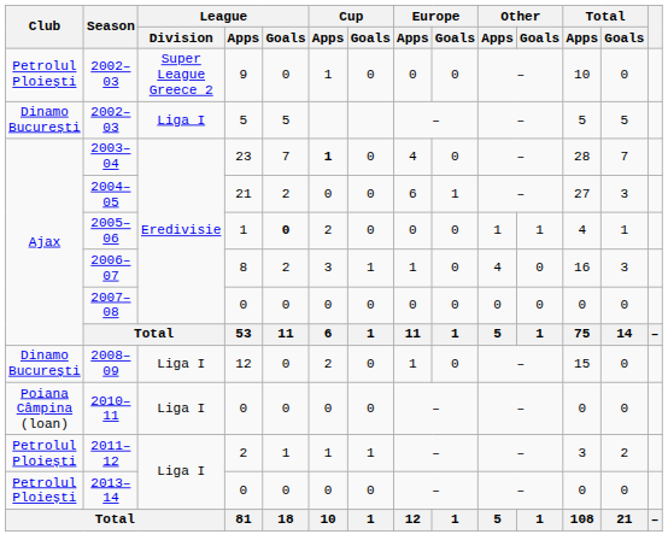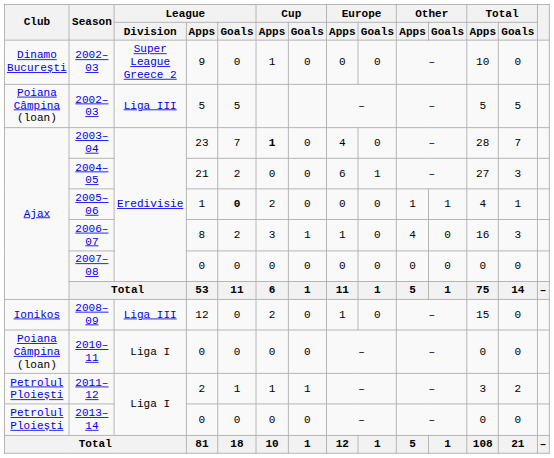 <table class="wikitable" style="text-align: center">
 <tr>
 <th rowspan="2">Club</th>
 <th rowspan="2">Season</th>
 <th colspan="3">League</th>
 <th colspan="2">Cup</th>
 <th colspan="2">Europe</th>
 <th colspan="2">Other</th>
 <th colspan="2">Total</th>
 <th rowspan="2"></th>
 </tr>
 <tr>
 <th>Division</th>
 <th>Apps</th>
 <th>Goals</th>
 <th>Apps</th>
 <th>Goals</th>
 <th>Apps</th>
 <th>Goals</th>
 <th>Apps</th>
 <th>Goals</th>
 <th>Apps</th>
 <th>Goals</th>
 </tr>
 <tr>
-<td><a href='#'>Petrolul Ploiești</a></td>
+<td><a href='#'>Dinamo București</a></td>
 <td><a href='#'>2002–03</a></td>
 <td><a href='#'>Super League Greece 2</a></td>
 <td>9</td>
 <td>0</td>
 <td>1</td>
 <td>0</td>
 <td>0</td>
 <td>0</td>
 <td colspan="2">–</td>
 <td>10</td>
 <td>0</td>
 <td></td>
 </tr>
 <tr>
-<td><a href='#'>Dinamo București</a></td>
+<td><a href='#'>Poiana Câmpina</a> (loan)</td>
 <td><a href='#'>2002–03</a></td>
-<td><a href='#'>Liga I</a></td>
+<td><a href='#'>Liga III</a></td>
 <td>5</td>
 <td>5</td>
 <td></td>
 <td></td>
 <td colspan="2">–</td>
 <td colspan="2">–</td>
 <td>5</td>
 <td>5</td>
 <td></td>
 </tr>
 <tr>
 <td rowspan="6"><a href='#'>Ajax</a></td>
 <td><a href='#'>2003–04</a></td>
 <td rowspan="5"><a href='#'>Eredivisie</a></td>
 <td>23</td>
 <td>7</td>
 <td><strong>1</strong></td>
 <td>0</td>
 <td>4</td>
 <td>0</td>
 <td colspan="2">–</td>
 <td>28</td>
 <td>7</td>
 <td></td>
 </tr>
 <tr>
 <td><a href='#'>2004–05</a></td>
 <td>21</td>
 <td>2</td>
 <td>0</td>
 <td>0</td>
 <td>6</td>
 <td>1</td>
 <td colspan="2">–</td>
 <td>27</td>
 <td>3</td>
 <td></td>
 </tr>
 <tr>
 <td><a href='#'>2005–06</a></td>
 <td>1</td>
 <td><strong>0</strong></td>
 <td>2</td>
 <td>0</td>
 <td>0</td>
 <td>0</td>
 <td>1</td>
 <td>1</td>
 <td>4</td>
 <td>1</td>
 <td></td>
 </tr>
 <tr>
 <td><a href='#'>2006–07</a></td>
 <td>8</td>
 <td>2</td>
 <td>3</td>
 <td>1</td>
 <td>1</td>
 <td>0</td>
 <td>4</td>
 <td>0</td>
 <td>16</td>
 <td>3</td>
 <td></td>
 </tr>
 <tr>
 <td><a href='#'>2007–08</a></td>
 <td>0</td>
 <td>0</td>
 <td>0</td>
 <td>0</td>
 <td>0</td>
 <td>0</td>
 <td>0</td>
 <td>0</td>
 <td>0</td>
 <td>0</td>
 <td></td>
 </tr>
 <tr>
 <th colspan="2">Total</th>
 <th>53</th>
 <th>11</th>
 <th>6</th>
 <th>1</th>
 <th>11</th>
 <th>1</th>
 <th>5</th>
 <th>1</th>
 <th>75</th>
 <th>14</th>
 <th>–</th>
 </tr>
 <tr>
-<td><a href='#'>Dinamo București</a></td>
+<td><a href='#'>Ionikos</a></td>
 <td><a href='#'>2008–09</a></td>
-<td>Liga I</td>
+<td><a href='#'>Liga III</a></td>
 <td>12</td>
 <td>0</td>
 <td>2</td>
 <td>0</td>
 <td>1</td>
 <td>0</td>
 <td colspan="2">–</td>
 <td>15</td>
 <td>0</td>
 <td></td>
 </tr>
 <tr>
 <td><a href='#'>Poiana Câmpina</a> (loan)</td>
 <td><a href='#'>2010–11</a></td>
 <td>Liga I</td>
 <td>0</td>
 <td>0</td>
 <td>0</td>
 <td>0</td>
 <td colspan="2">–</td>
 <td colspan="2">–</td>
 <td>0</td>
 <td>0</td>
 <td></td>
 </tr>
 <tr>
 <td><a href='#'>Petrolul Ploiești</a></td>
 <td><a href='#'>2011–12</a></td>
 <td rowspan="2">Liga I</td>
 <td>2</td>
 <td>1</td>
 <td>1</td>
 <td>1</td>
 <td colspan="2">–</td>
 <td colspan="2">–</td>
 <td>3</td>
 <td>2</td>
 <td></td>
 </tr>
 <tr>
 <td><a href='#'>Petrolul Ploiești</a></td>
 <td><a href='#'>2013–14</a></td>
 <td>0</td>
 <td>0</td>
 <td>0</td>
 <td>0</td>
 <td colspan="2">–</td>
 <td colspan="2">–</td>
 <td>0</td>
 <td>0</td>
 <td></td>
 </tr>
 <tr>
 <th colspan="3">Total</th>
 <th>81</th>
 <th>18</th>
 <th>10</th>
 <th>1</th>
 <th>12</th>
 <th>1</th>
 <th>5</th>
 <th>1</th>
 <th>108</th>
 <th>21</th>
 <th>–</th>
 </tr>
 </table>
